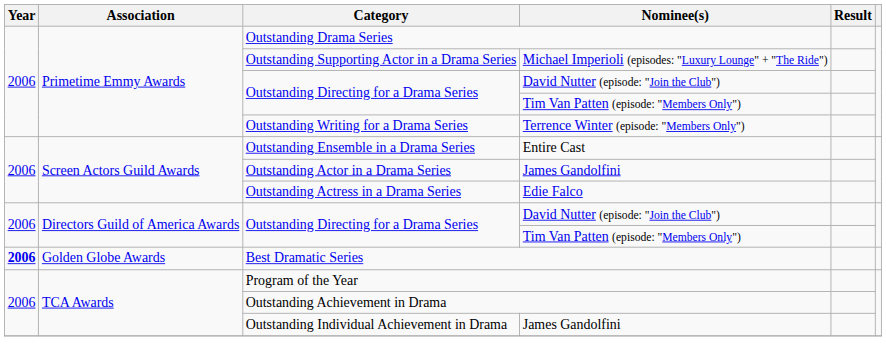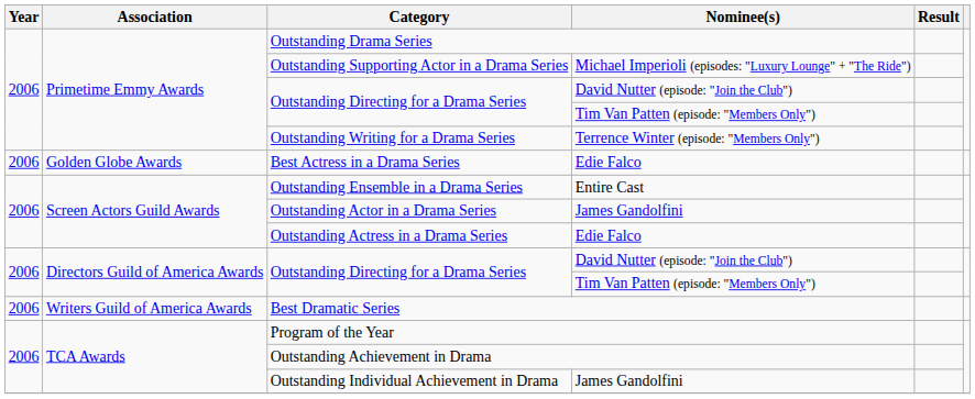 <table class="wikitable sortable">
 <tr>
 <th>Year</th>
 <th>Association</th>
 <th>Category</th>
 <th>Nominee(s)</th>
 <th>Result</th>
 <th class=unsortable></th>
 </tr>
 <tr>
 <td rowspan=5><a href='#'>2006</a></td>
 <td rowspan=5><a href='#'>Primetime Emmy Awards</a></td>
 <td colspan=2><a href='#'>Outstanding Drama Series</a></td>
 <td></td>
 <td rowspan=5></td>
 </tr>
 <tr>
 <td><a href='#'>Outstanding Supporting Actor in a Drama Series</a></td>
 <td><a href='#'>Michael Imperioli</a> <small> (episodes: "<a href='#'>Luxury Lounge</a>" + "<a href='#'>The Ride</a>") </small></td>
 <td></td>
 </tr>
 <tr>
 <td rowspan=2><a href='#'>Outstanding Directing for a Drama Series</a></td>
 <td><a href='#'>David Nutter</a> <small> (episode: "<a href='#'>Join the Club</a>") </small></td>
 <td></td>
 </tr>
 <tr>
 <td><a href='#'>Tim Van Patten</a> <small> (episode: "<a href='#'>Members Only</a>") </small></td>
 <td></td>
 </tr>
 <tr>
 <td><a href='#'>Outstanding Writing for a Drama Series</a></td>
 <td><a href='#'>Terrence Winter</a> <small> (episode: "<a href='#'>Members Only</a>") </small></td>
 <td></td>
 </tr>
 <tr>
+<td><a href='#'>2006</a></td>
+<td><a href='#'>Golden Globe Awards</a></td>
+<td><a href='#'>Best Actress in a Drama Series</a></td>
+<td><a href='#'>Edie Falco</a></td>
+<td></td>
+<td></td>
+</tr>
+<tr>
 <td rowspan=3><a href='#'>2006</a></td>
 <td rowspan=3><a href='#'>Screen Actors Guild Awards</a></td>
 <td><a href='#'>Outstanding Ensemble in a Drama Series</a></td>
 <td>Entire Cast</td>
 <td></td>
 <td rowspan=3></td>
 </tr>
 <tr>
 <td><a href='#'>Outstanding Actor in a Drama Series</a></td>
 <td><a href='#'>James Gandolfini</a></td>
 <td></td>
 </tr>
 <tr>
 <td><a href='#'>Outstanding Actress in a Drama Series</a></td>
 <td><a href='#'>Edie Falco</a></td>
 <td></td>
 </tr>
 <tr>
 <td rowspan=2><a href='#'>2006</a></td>
 <td rowspan=2><a href='#'>Directors Guild of America Awards</a></td>
 <td rowspan=2><a href='#'>Outstanding Directing for a Drama Series</a></td>
 <td><a href='#'>David Nutter</a> <small> (episode: "<a href='#'>Join the Club</a>") </small></td>
 <td></td>
 </tr>
 <tr>
 <td><a href='#'>Tim Van Patten</a> <small> (episode: "<a href='#'>Members Only</a>") </small></td>
 <td></td>
 </tr>
 <tr>
-<td><strong><a href='#'>2006</a></strong></td>
-<td><a href='#'>Golden Globe Awards</a></td>
+<td><a href='#'>2006</a></td>
+<td><a href='#'>Writers Guild of America Awards</a></td>
 <td colspan=2><a href='#'>Best Dramatic Series</a></td>
 <td></td>
 <td></td>
 </tr>
 <tr>
 <td rowspan=3><a href='#'>2006</a></td>
 <td rowspan=3><a href='#'>TCA Awards</a></td>
 <td colspan=2>Program of the Year</td>
 <td></td>
 <td rowspan=3></td>
 </tr>
 <tr>
 <td colspan=2>Outstanding Achievement in Drama</td>
 <td></td>
 </tr>
 <tr>
 <td>Outstanding Individual Achievement in Drama</td>
 <td>James Gandolfini</td>
 <td></td>
 </tr>
 <tr>
 </tr>
 </table>
